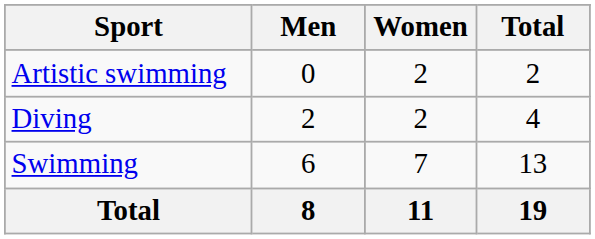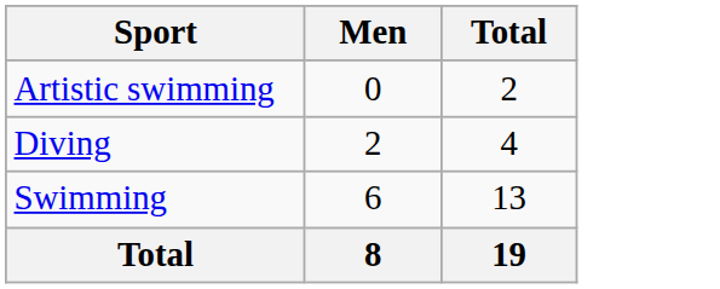 <table class="wikitable sortable" style="text-align:center;">
 <tr>
 <th width=130>Sport</th>
 <th width=55>Men</th>
-<th width=55>Women</th>
 <th width=55>Total</th>
 </tr>
 <tr>
 <td align=left><a href='#'>Artistic swimming</a></td>
 <td>0</td>
 <td>2</td>
-<td>2</td>
 </tr>
 <tr>
 <td align=left><a href='#'>Diving</a></td>
-<td>2</td>
 <td>2</td>
 <td>4</td>
 </tr>
 <tr>
 <td align=left><a href='#'>Swimming</a></td>
 <td>6</td>
-<td>7</td>
 <td>13</td>
 </tr>
 <tr>
 <th>Total</th>
 <th>8</th>
-<th>11</th>
 <th><strong>19</strong></th>
 </tr>
 </table>
